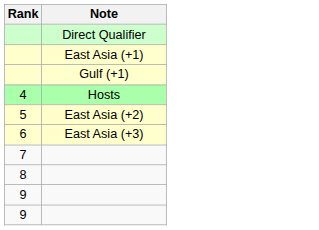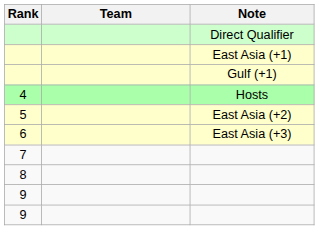 <table class="wikitable" style="text-align: center;">
 <tr>
 <th width=40>Rank</th>
+<th width=180>Team</th>
 <th width=150>Note</th>
 </tr>
 <tr bgcolor="#ccffcc">
 <td></td>
+<td align="left"></td>
 <td>Direct Qualifier</td>
 </tr>
 <tr bgcolor="#ffffcc">
 <td></td>
+<td align="left"></td>
 <td>East Asia (+1)</td>
 </tr>
 <tr bgcolor="#ffffcc">
 <td></td>
+<td align="left"></td>
 <td>Gulf (+1)</td>
 </tr>
 <tr bgcolor="#aaffaa">
 <td>4</td>
+<td align="left"></td>
 <td>Hosts</td>
 </tr>
 <tr bgcolor="#ffffcc">
 <td>5</td>
+<td align="left"></td>
 <td>East Asia (+2)</td>
 </tr>
 <tr bgcolor="#ffffcc">
 <td>6</td>
+<td align="left"></td>
 <td>East Asia (+3)</td>
 </tr>
 <tr>
 <td>7</td>
+<td align="left"></td>
 <td></td>
 </tr>
 <tr>
 <td>8</td>
+<td align="left"></td>
 <td></td>
 </tr>
 <tr>
 <td>9</td>
+<td align="left"></td>
 <td></td>
 </tr>
 <tr>
 <td>9</td>
+<td align="left"></td>
 <td></td>
 </tr>
 </table>
